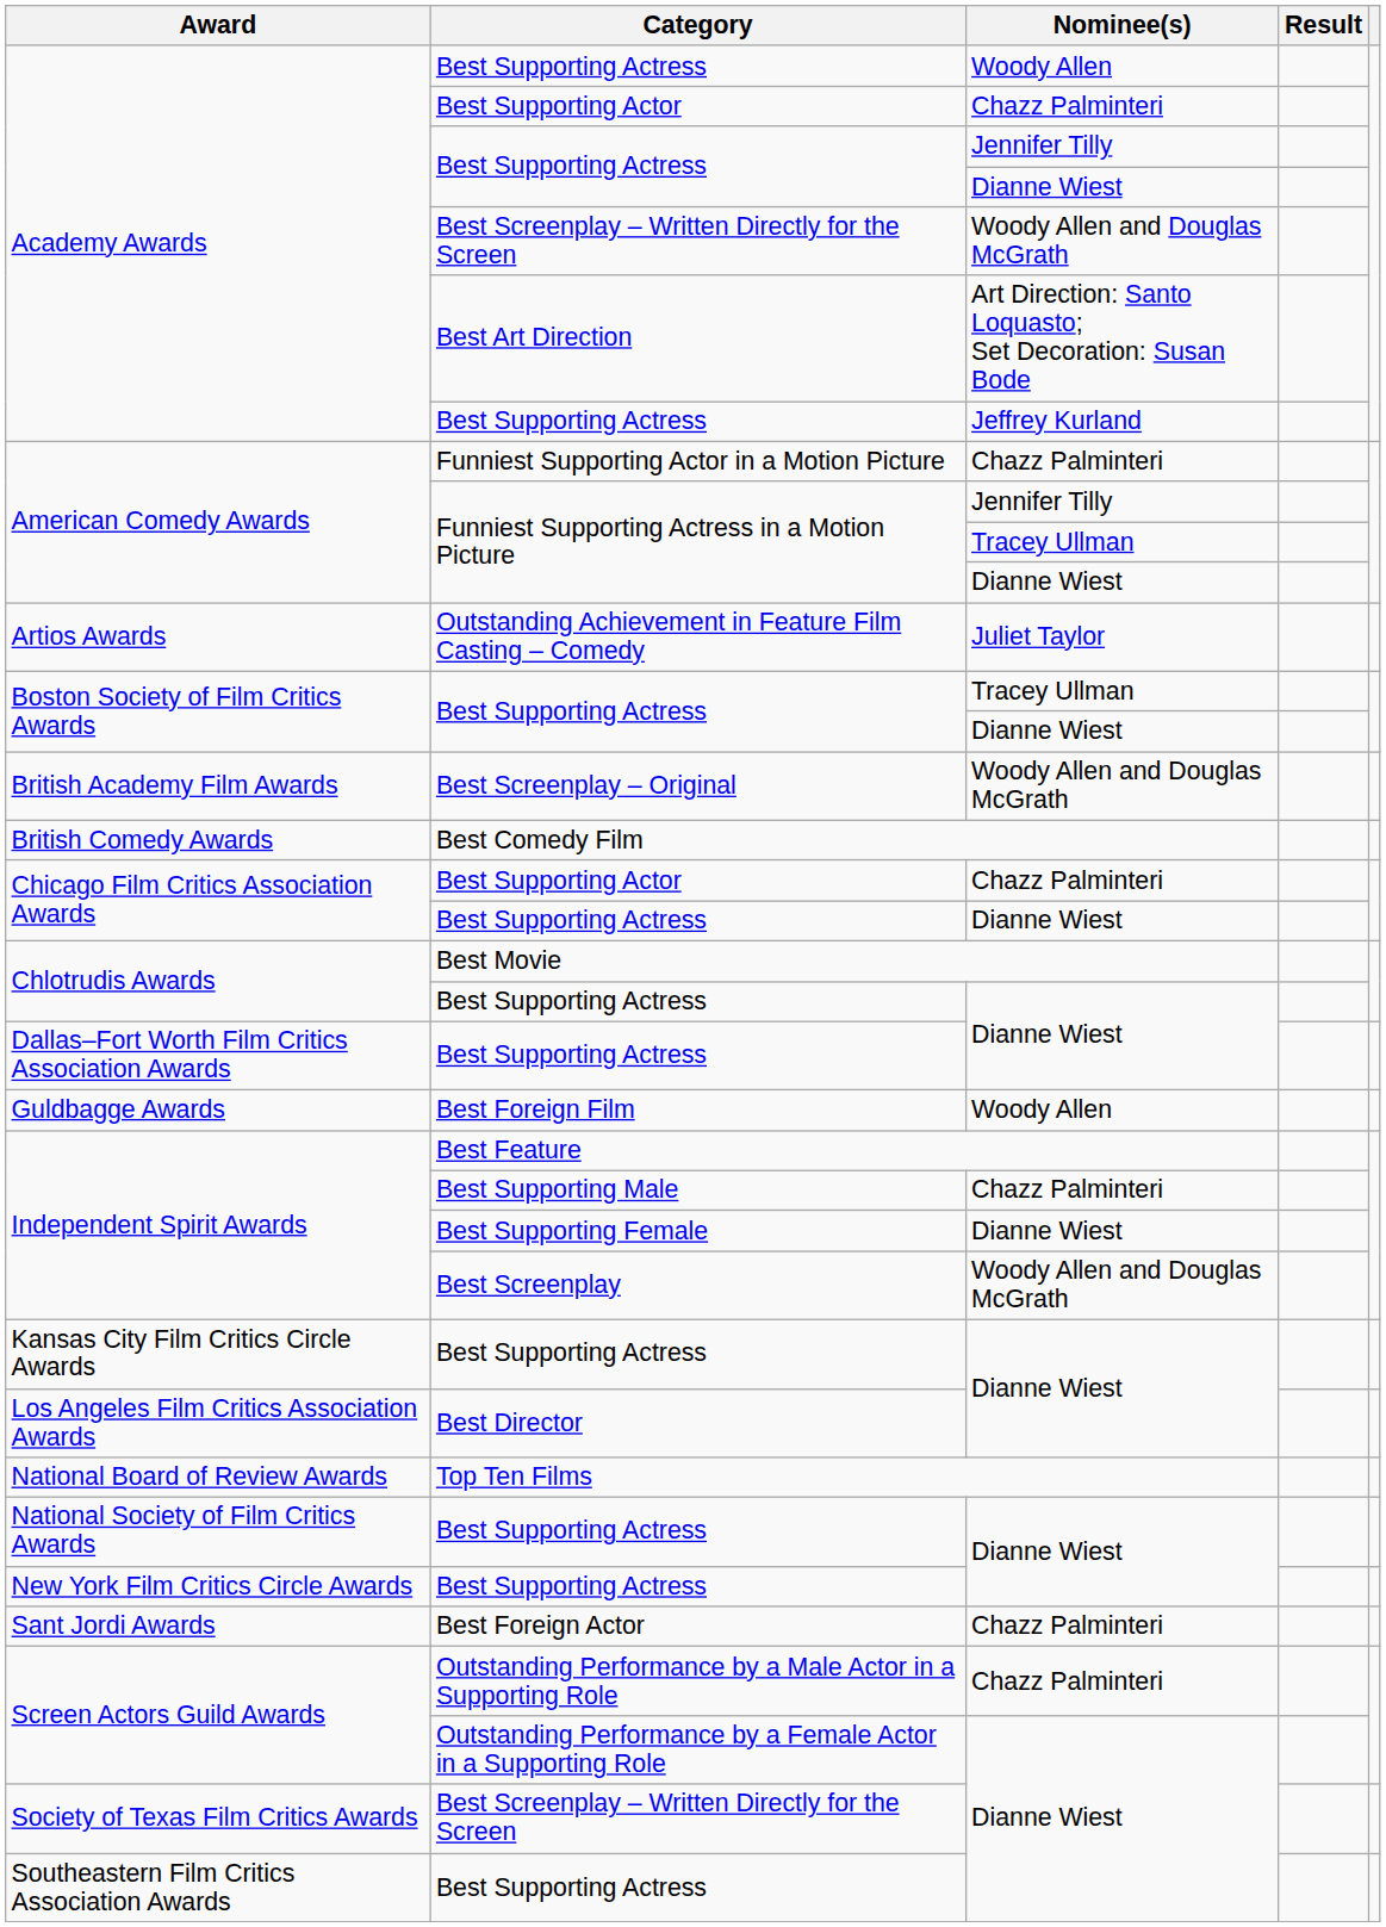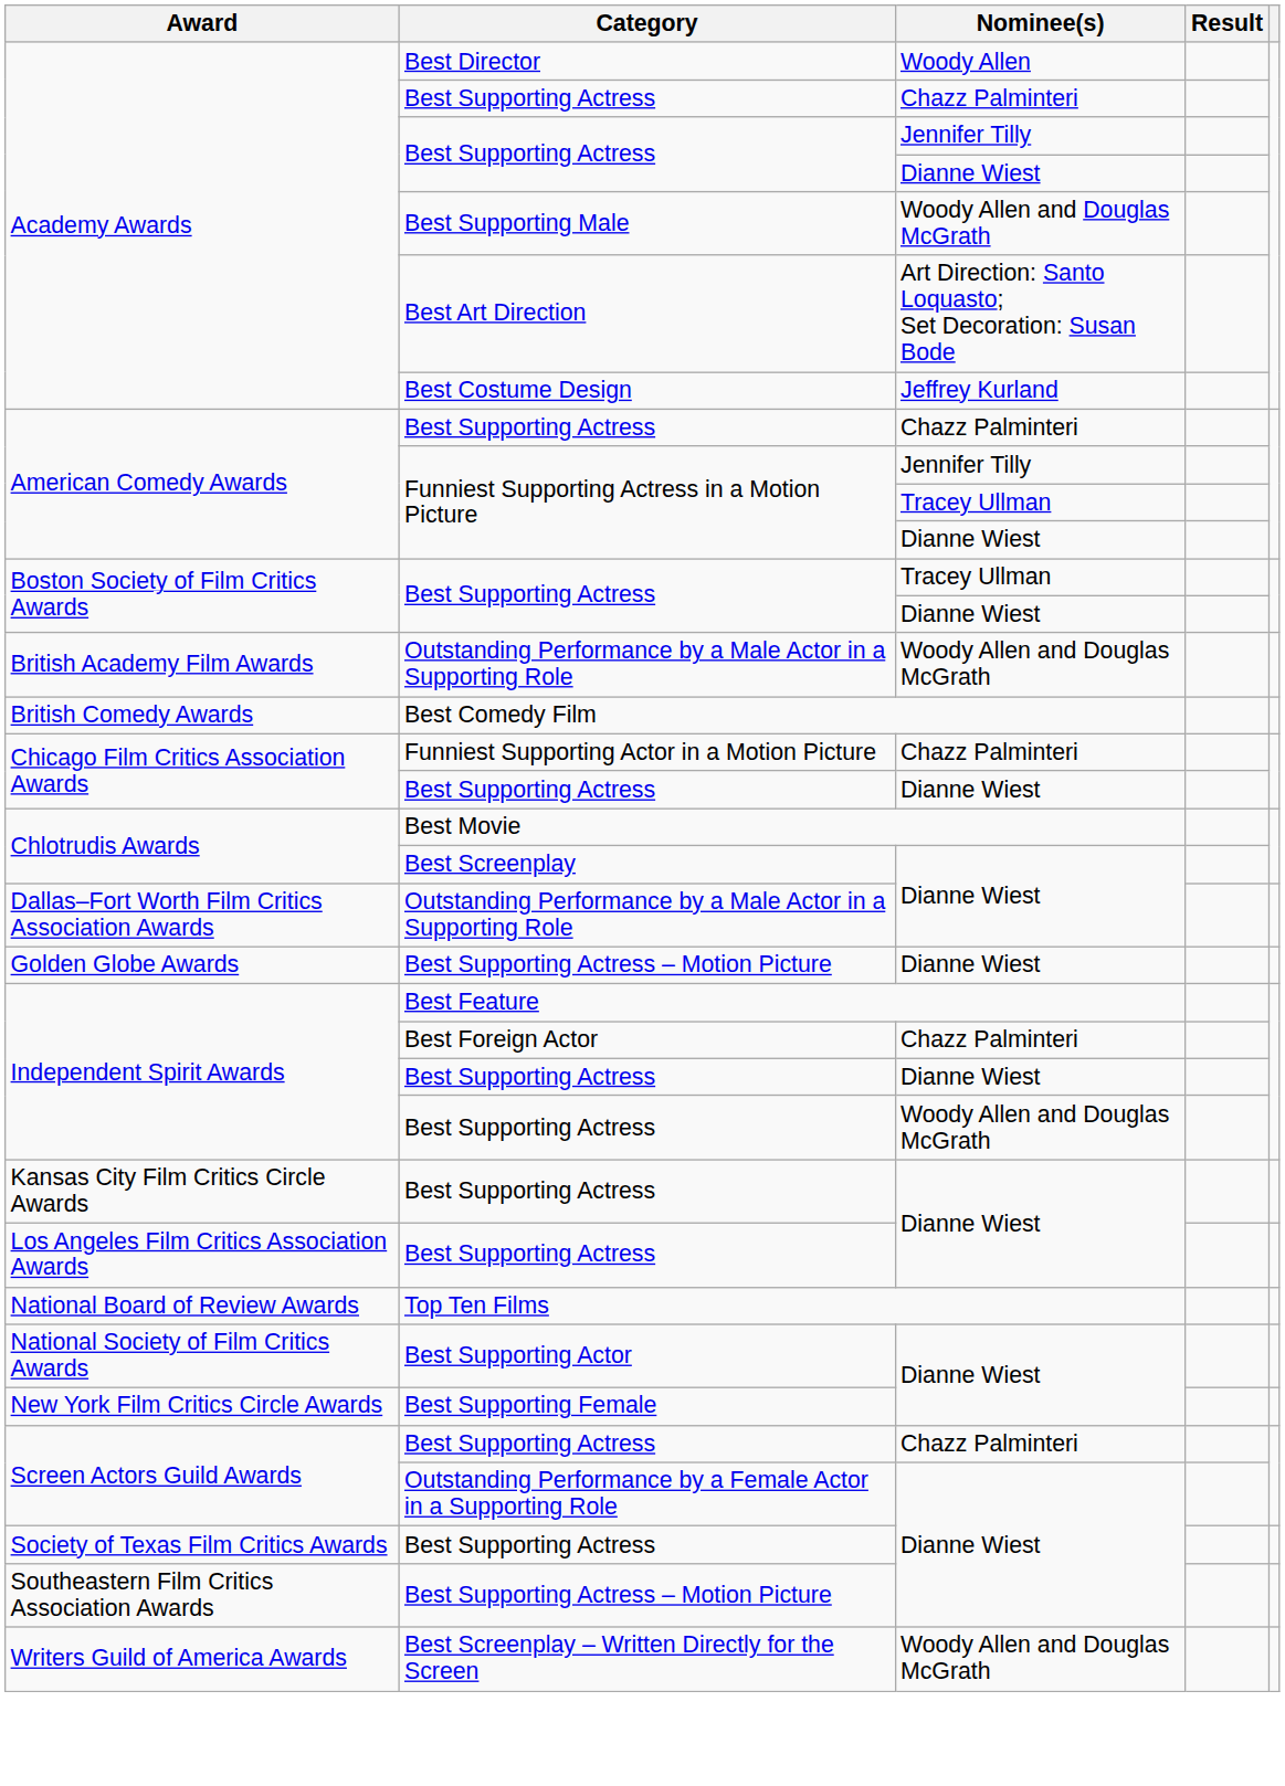 <table class="wikitable plainrowheaders">
 <tr>
 <th>Award</th>
 <th>Category</th>
 <th>Nominee(s)</th>
 <th>Result</th>
 <th></th>
 </tr>
 <tr>
 <td rowspan="7"><a href='#'>Academy Awards</a></td>
-<td><a href='#'>Best Supporting Actress</a></td>
+<td><a href='#'>Best Director</a></td>
 <td><a href='#'>Woody Allen</a></td>
 <td></td>
 <td rowspan="7" align="center"></td>
 </tr>
 <tr>
-<td><a href='#'>Best Supporting Actor</a></td>
+<td><a href='#'>Best Supporting Actress</a></td>
 <td><a href='#'>Chazz Palminteri</a></td>
 <td></td>
 </tr>
 <tr>
 <td rowspan="2"><a href='#'>Best Supporting Actress</a></td>
 <td><a href='#'>Jennifer Tilly</a></td>
 <td></td>
 </tr>
 <tr>
 <td><a href='#'>Dianne Wiest</a></td>
 <td></td>
 </tr>
 <tr>
-<td><a href='#'>Best Screenplay – Written Directly for the Screen</a></td>
+<td><a href='#'>Best Supporting Male</a></td>
 <td>Woody Allen and <a href='#'>Douglas McGrath</a></td>
 <td></td>
 </tr>
 <tr>
 <td><a href='#'>Best Art Direction</a></td>
 <td>Art Direction: <a href='#'>Santo Loquasto</a>; <br> Set Decoration: <a href='#'>Susan Bode</a></td>
 <td></td>
 </tr>
 <tr>
-<td><a href='#'>Best Supporting Actress</a></td>
+<td><a href='#'>Best Costume Design</a></td>
 <td><a href='#'>Jeffrey Kurland</a></td>
 <td></td>
 </tr>
 <tr>
 <td rowspan="4"><a href='#'>American Comedy Awards</a></td>
-<td>Funniest Supporting Actor in a Motion Picture</td>
+<td><a href='#'>Best Supporting Actress</a></td>
 <td>Chazz Palminteri</td>
 <td></td>
 <td rowspan="4" align="center"></td>
 </tr>
 <tr>
 <td rowspan="3">Funniest Supporting Actress in a Motion Picture</td>
 <td>Jennifer Tilly</td>
 <td></td>
 </tr>
 <tr>
 <td><a href='#'>Tracey Ullman</a></td>
 <td></td>
 </tr>
 <tr>
 <td>Dianne Wiest</td>
 <td></td>
 </tr>
 <tr>
-<td><a href='#'>Artios Awards</a></td>
-<td><a href='#'>Outstanding Achievement in Feature Film Casting – Comedy</a></td>
-<td><a href='#'>Juliet Taylor</a></td>
-<td></td>
-<td align="center"></td>
-</tr>
-<tr>
 <td rowspan="2"><a href='#'>Boston Society of Film Critics Awards</a></td>
 <td rowspan="2"><a href='#'>Best Supporting Actress</a></td>
 <td>Tracey Ullman</td>
 <td></td>
 <td rowspan="2" align="center"></td>
 </tr>
 <tr>
 <td>Dianne Wiest</td>
 <td></td>
 </tr>
 <tr>
 <td><a href='#'>British Academy Film Awards</a></td>
-<td><a href='#'>Best Screenplay – Original</a></td>
+<td><a href='#'>Outstanding Performance by a Male Actor in a Supporting Role</a></td>
 <td>Woody Allen and Douglas McGrath</td>
 <td></td>
 <td align="center"></td>
 </tr>
 <tr>
 <td><a href='#'>British Comedy Awards</a></td>
 <td colspan="2">Best Comedy Film</td>
 <td></td>
 <td align="center"></td>
 </tr>
 <tr>
 <td rowspan="2"><a href='#'>Chicago Film Critics Association Awards</a></td>
-<td><a href='#'>Best Supporting Actor</a></td>
+<td>Funniest Supporting Actor in a Motion Picture</td>
 <td>Chazz Palminteri</td>
 <td></td>
 <td rowspan="2" align="center"></td>
 </tr>
 <tr>
 <td><a href='#'>Best Supporting Actress</a></td>
 <td>Dianne Wiest</td>
 <td></td>
 </tr>
 <tr>
 <td rowspan="2"><a href='#'>Chlotrudis Awards</a></td>
 <td colspan="2">Best Movie</td>
 <td></td>
 <td rowspan="2" align="center"></td>
 </tr>
 <tr>
-<td>Best Supporting Actress</td>
+<td><a href='#'>Best Screenplay</a></td>
 <td rowspan="2">Dianne Wiest</td>
 <td></td>
 </tr>
 <tr>
 <td><a href='#'>Dallas–Fort Worth Film Critics Association Awards</a></td>
-<td><a href='#'>Best Supporting Actress</a></td>
+<td><a href='#'>Outstanding Performance by a Male Actor in a Supporting Role</a></td>
 <td></td>
 <td align="center"></td>
 </tr>
 <tr>
-<td><a href='#'>Guldbagge Awards</a></td>
-<td><a href='#'>Best Foreign Film</a></td>
-<td>Woody Allen</td>
+<td><a href='#'>Golden Globe Awards</a></td>
+<td><a href='#'>Best Supporting Actress – Motion Picture</a></td>
+<td>Dianne Wiest</td>
 <td></td>
 <td align="center"></td>
 </tr>
 <tr>
 <td rowspan="4"><a href='#'>Independent Spirit Awards</a></td>
 <td colspan="2"><a href='#'>Best Feature</a></td>
 <td></td>
 <td rowspan="4" align="center"></td>
 </tr>
 <tr>
-<td><a href='#'>Best Supporting Male</a></td>
+<td>Best Foreign Actor</td>
 <td>Chazz Palminteri</td>
 <td></td>
 </tr>
 <tr>
-<td><a href='#'>Best Supporting Female</a></td>
+<td><a href='#'>Best Supporting Actress</a></td>
 <td>Dianne Wiest</td>
 <td></td>
 </tr>
 <tr>
-<td><a href='#'>Best Screenplay</a></td>
+<td>Best Supporting Actress</td>
 <td>Woody Allen and Douglas McGrath</td>
 <td></td>
 </tr>
 <tr>
 <td>Kansas City Film Critics Circle Awards</td>
 <td>Best Supporting Actress</td>
 <td rowspan="2">Dianne Wiest</td>
 <td></td>
 <td align="center"></td>
 </tr>
 <tr>
 <td><a href='#'>Los Angeles Film Critics Association Awards</a></td>
-<td><a href='#'>Best Director</a></td>
+<td><a href='#'>Best Supporting Actress</a></td>
 <td></td>
 <td align="center"></td>
 </tr>
 <tr>
 <td><a href='#'>National Board of Review Awards</a></td>
 <td colspan="2"><a href='#'>Top Ten Films</a></td>
 <td></td>
 <td align="center"></td>
 </tr>
 <tr>
 <td><a href='#'>National Society of Film Critics Awards</a></td>
-<td><a href='#'>Best Supporting Actress</a></td>
+<td><a href='#'>Best Supporting Actor</a></td>
 <td rowspan="2">Dianne Wiest</td>
 <td></td>
 <td align="center"></td>
 </tr>
 <tr>
 <td><a href='#'>New York Film Critics Circle Awards</a></td>
-<td><a href='#'>Best Supporting Actress</a></td>
-<td></td>
-<td align="center"></td>
-</tr>
-<tr>
-<td><a href='#'>Sant Jordi Awards</a></td>
-<td>Best Foreign Actor</td>
-<td>Chazz Palminteri </td>
+<td><a href='#'>Best Supporting Female</a></td>
 <td></td>
 <td align="center"></td>
 </tr>
 <tr>
 <td rowspan="2"><a href='#'>Screen Actors Guild Awards</a></td>
-<td><a href='#'>Outstanding Performance by a Male Actor in a Supporting Role</a></td>
+<td><a href='#'>Best Supporting Actress</a></td>
 <td>Chazz Palminteri</td>
 <td></td>
 <td rowspan="2" align="center"></td>
 </tr>
 <tr>
 <td><a href='#'>Outstanding Performance by a Female Actor in a Supporting Role</a></td>
 <td rowspan="3">Dianne Wiest</td>
 <td></td>
 </tr>
 <tr>
 <td><a href='#'>Society of Texas Film Critics Awards</a></td>
-<td><a href='#'>Best Screenplay – Written Directly for the Screen</a></td>
+<td>Best Supporting Actress</td>
 <td></td>
 </tr>
 <tr>
 <td>Southeastern Film Critics Association Awards</td>
-<td>Best Supporting Actress</td>
+<td><a href='#'>Best Supporting Actress – Motion Picture</a></td>
+<td></td>
+<td align="center"></td>
+</tr>
+<tr>
+<td><a href='#'>Writers Guild of America Awards</a></td>
+<td><a href='#'>Best Screenplay – Written Directly for the Screen</a></td>
+<td>Woody Allen and Douglas McGrath</td>
 <td></td>
 <td align="center"></td>
 </tr>
 </table>
